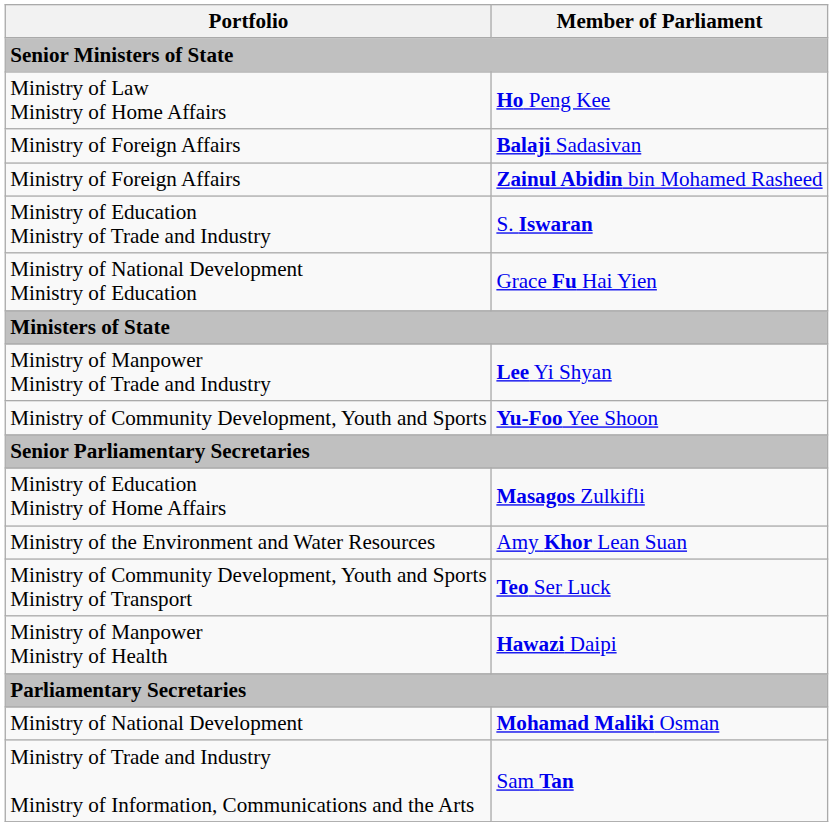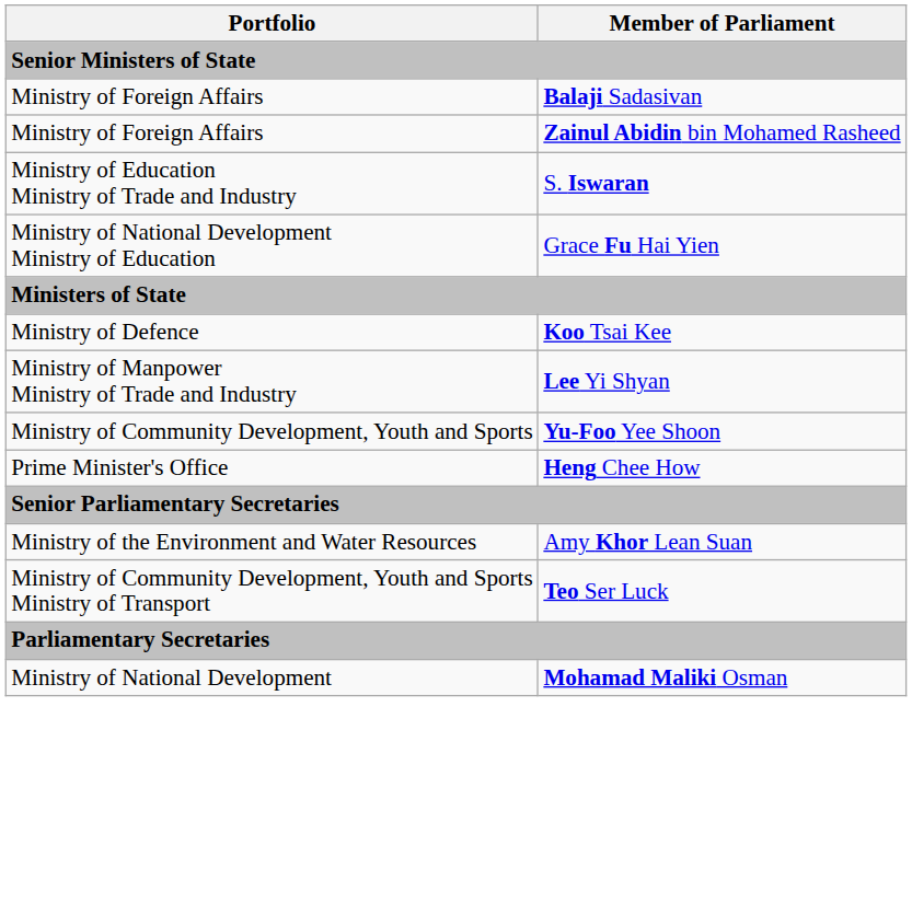 <table class="wikitable" style="margin: 1em auto 1em auto">
 <tr>
 <th>Portfolio</th>
 <th>Member of Parliament</th>
 </tr>
 <tr>
 <td colspan="2" style="background:silver;"><strong>Senior Ministers of State</strong></td>
-</tr>
-<tr>
-<td>Ministry of Law<br>Ministry of Home Affairs</td>
-<td><a href='#'><strong>Ho</strong> Peng Kee</a></td>
 </tr>
 <tr>
 <td>Ministry of Foreign Affairs</td>
 <td><a href='#'><strong>Balaji</strong> Sadasivan</a></td>
 </tr>
 <tr>
 <td>Ministry of Foreign Affairs</td>
 <td><a href='#'><strong>Zainul Abidin</strong> bin Mohamed Rasheed</a></td>
 </tr>
 <tr>
 <td>Ministry of Education<br>Ministry of Trade and Industry</td>
 <td><a href='#'>S. <strong>Iswaran</strong></a></td>
 </tr>
 <tr>
 <td>Ministry of National Development<br>Ministry of Education</td>
 <td><a href='#'>Grace <strong>Fu</strong> Hai Yien</a></td>
 </tr>
 <tr>
 <td colspan="2" style="background:silver;"><strong>Ministers of State</strong></td>
 </tr>
 <tr>
+<td>Ministry of Defence</td>
+<td><a href='#'><strong>Koo</strong> Tsai Kee</a></td>
+</tr>
+<tr>
 <td>Ministry of Manpower<br>Ministry of Trade and Industry</td>
 <td><a href='#'><strong>Lee</strong> Yi Shyan</a></td>
 </tr>
 <tr>
 <td>Ministry of Community Development, Youth and Sports</td>
 <td><a href='#'><strong>Yu-Foo</strong> Yee Shoon</a></td>
 </tr>
 <tr>
-<td colspan="2" style="background:silver;"><strong>Senior Parliamentary Secretaries</strong></td>
+<td>Prime Minister's Office</td>
+<td><a href='#'><strong>Heng</strong> Chee How</a></td>
 </tr>
 <tr>
-<td>Ministry of Education<br>Ministry of Home Affairs</td>
-<td><a href='#'><strong>Masagos</strong> Zulkifli</a></td>
+<td colspan="2" style="background:silver;"><strong>Senior Parliamentary Secretaries</strong></td>
 </tr>
 <tr>
 <td>Ministry of the Environment and Water Resources</td>
 <td><a href='#'>Amy <strong>Khor</strong> Lean Suan</a></td>
 </tr>
 <tr>
 <td>Ministry of Community Development, Youth and Sports<br>Ministry of Transport</td>
 <td><a href='#'><strong>Teo</strong> Ser Luck</a></td>
 </tr>
 <tr>
-<td>Ministry of Manpower<br>Ministry of Health</td>
-<td><a href='#'><strong>Hawazi</strong> Daipi</a></td>
-</tr>
-<tr>
 <td colspan="2" style="background:silver;"><strong>Parliamentary Secretaries</strong></td>
 </tr>
 <tr>
 <td>Ministry of National Development</td>
 <td><a href='#'><strong>Mohamad Maliki</strong> Osman</a></td>
 </tr>
-<tr>
-<td>Ministry of Trade and Industry<br><br>Ministry of Information, Communications and the Arts</td>
-<td><a href='#'>Sam <strong>Tan</strong></a><br></td>
-</tr>
 </table>
